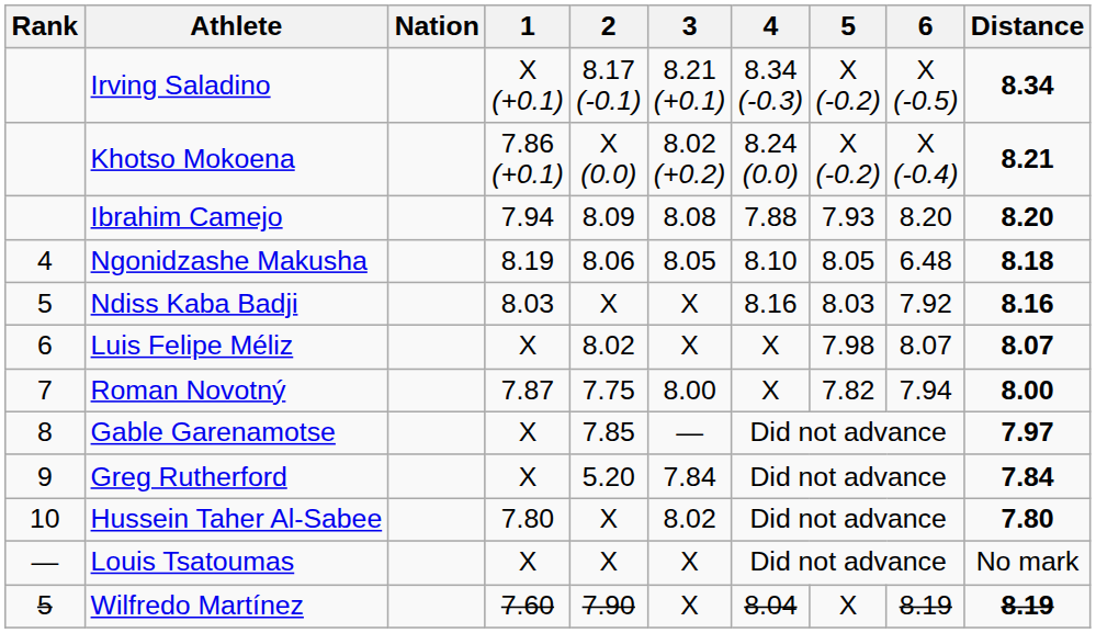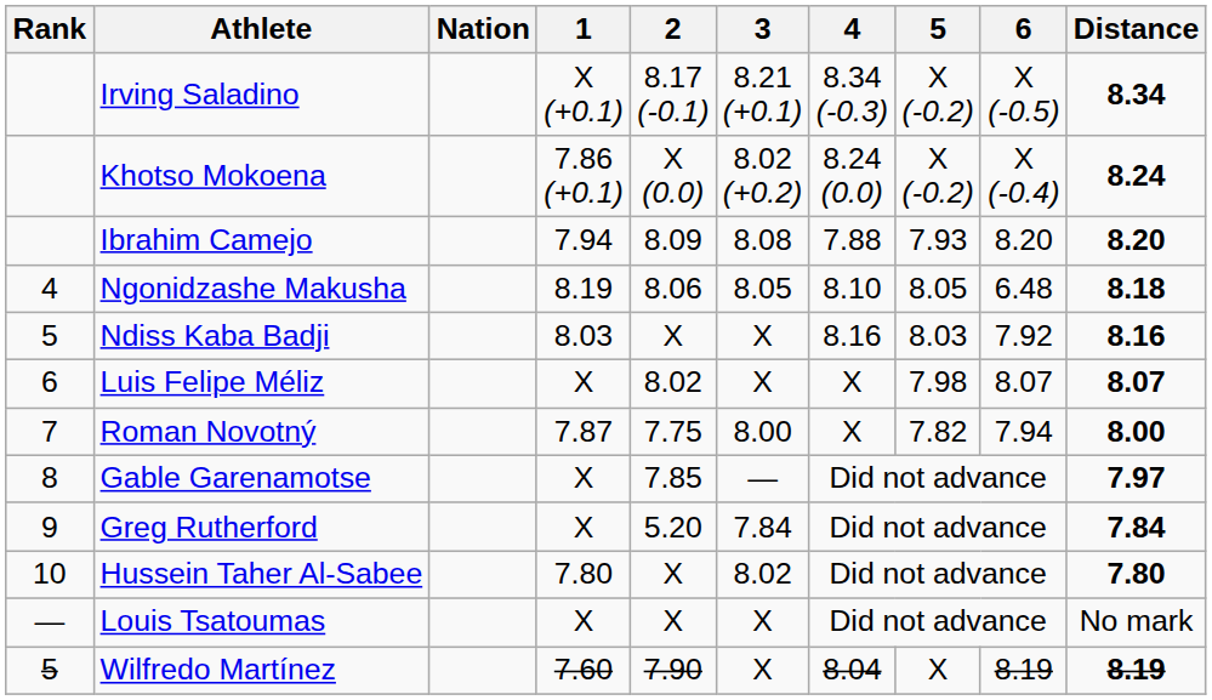 <table class="wikitable sortable" style="text-align:center">
 <tr>
 <th>Rank</th>
 <th>Athlete</th>
 <th>Nation</th>
 <th>1</th>
 <th>2</th>
 <th>3</th>
 <th>4</th>
 <th>5</th>
 <th>6</th>
 <th>Distance</th>
 </tr>
 <tr>
 <td></td>
 <td align=left><a href='#'>Irving Saladino</a></td>
 <td align=left></td>
 <td data-sort-value=1.00>X<br><em>(+0.1)</em></td>
 <td>8.17<br><em>(-0.1)</em></td>
 <td>8.21<br><em>(+0.1)</em></td>
 <td>8.34<br><em>(-0.3)</em></td>
 <td data-sort-value=1.00>X<br><em>(-0.2)</em></td>
 <td data-sort-value=1.00>X<br><em>(-0.5)</em></td>
 <td><strong>8.34</strong></td>
 </tr>
 <tr>
 <td></td>
 <td align=left><a href='#'>Khotso Mokoena</a></td>
 <td align=left></td>
 <td>7.86<br><em>(+0.1)</em></td>
 <td data-sort-value=1.00>X<br><em>(0.0)</em></td>
 <td>8.02<br><em>(+0.2)</em></td>
 <td>8.24<br><em>(0.0)</em></td>
 <td data-sort-value=1.00>X<br><em>(-0.2)</em></td>
 <td data-sort-value=1.00>X<br><em>(-0.4)</em></td>
-<td><strong>8.21</strong></td>
+<td><strong>8.24</strong></td>
 </tr>
 <tr>
 <td></td>
 <td align=left><a href='#'>Ibrahim Camejo</a></td>
 <td align=left></td>
 <td>7.94</td>
 <td>8.09</td>
 <td>8.08</td>
 <td>7.88</td>
 <td>7.93</td>
 <td>8.20</td>
 <td><strong>8.20</strong></td>
 </tr>
 <tr>
 <td>4</td>
 <td align=left><a href='#'>Ngonidzashe Makusha</a></td>
 <td align=left></td>
 <td>8.19</td>
 <td>8.06</td>
 <td>8.05</td>
 <td>8.10</td>
 <td>8.05</td>
 <td>6.48</td>
 <td><strong>8.18</strong></td>
 </tr>
 <tr>
 <td>5</td>
 <td align=left><a href='#'>Ndiss Kaba Badji</a></td>
 <td align=left></td>
 <td>8.03</td>
 <td data-sort-value=1.00>X</td>
 <td data-sort-value=1.00>X</td>
 <td>8.16 </td>
 <td>8.03</td>
 <td>7.92</td>
 <td><strong>8.16</strong></td>
 </tr>
 <tr>
 <td>6</td>
 <td align=left><a href='#'>Luis Felipe Méliz</a></td>
 <td align=left></td>
 <td data-sort-value=1.00>X</td>
 <td>8.02</td>
 <td data-sort-value=1.00>X</td>
 <td data-sort-value=1.00>X</td>
 <td>7.98</td>
 <td>8.07</td>
 <td><strong>8.07</strong></td>
 </tr>
 <tr>
 <td>7</td>
 <td align=left><a href='#'>Roman Novotný</a></td>
 <td align=left></td>
 <td>7.87</td>
 <td>7.75</td>
 <td>8.00</td>
 <td data-sort-value=1.00>X</td>
 <td>7.82</td>
 <td>7.94</td>
 <td><strong>8.00</strong></td>
 </tr>
 <tr>
 <td>8</td>
 <td align=left><a href='#'>Gable Garenamotse</a></td>
 <td align=left></td>
 <td data-sort-value=1.00>X</td>
 <td>7.85</td>
 <td data-sort-value=1.00>—</td>
 <td colspan=3 data-sort-value=0.00>Did not advance</td>
 <td><strong>7.97</strong></td>
 </tr>
 <tr>
 <td>9</td>
 <td align=left><a href='#'>Greg Rutherford</a></td>
 <td align=left></td>
 <td data-sort-value=1.00>X</td>
 <td>5.20</td>
 <td>7.84</td>
 <td colspan=3 data-sort-value=0.00>Did not advance</td>
 <td><strong>7.84</strong></td>
 </tr>
 <tr>
 <td>10</td>
 <td align=left><a href='#'>Hussein Taher Al-Sabee</a></td>
 <td align=left></td>
 <td>7.80</td>
 <td data-sort-value=1.00>X</td>
 <td>8.02</td>
 <td colspan=3 data-sort-value=0.00>Did not advance</td>
 <td><strong>7.80</strong></td>
 </tr>
 <tr>
 <td data-sort-value=11>—</td>
 <td align=left><a href='#'>Louis Tsatoumas</a></td>
 <td align=left></td>
 <td data-sort-value=1.00>X</td>
 <td data-sort-value=1.00>X</td>
 <td data-sort-value=1.00>X</td>
 <td colspan=3 data-sort-value=0.00>Did not advance</td>
 <td data-sort-value=1.00>No mark</td>
 </tr>
 <tr>
 <td data-sort-value=12><s>5</s> </td>
 <td align=left><a href='#'>Wilfredo Martínez</a></td>
 <td align=left></td>
 <td><s>7.60</s></td>
 <td><s>7.90</s></td>
 <td data-sort-value=1.00>X</td>
 <td><s>8.04</s></td>
 <td data-sort-value=1.00>X</td>
 <td><s>8.19</s></td>
 <td><s><strong>8.19</strong></s></td>
 </tr>
 </table>
